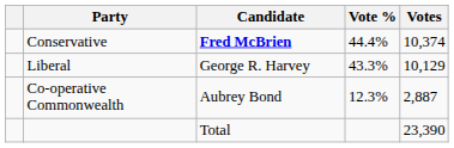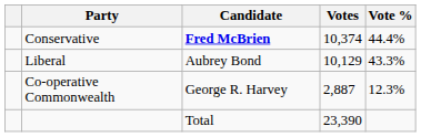 <table class="wikitable">
 <tr>
 <th></th>
 <th scope="col" width="175">Party</th>
 <th scope="col" width="150">Candidate</th>
+<th>Votes</th>
 <th>Vote %</th>
-<th>Votes</th>
 </tr>
 <tr>
 <td>   </td>
 <td>Conservative</td>
 <td><strong><a href='#'>Fred McBrien</a></strong></td>
+<td>10,374</td>
 <td>44.4%</td>
-<td>10,374</td>
 </tr>
 <tr>
 <td>   </td>
 <td>Liberal</td>
-<td>George R. Harvey</td>
+<td>Aubrey Bond</td>
+<td>10,129</td>
 <td>43.3%</td>
-<td>10,129</td>
 </tr>
 <tr>
 <td>   </td>
 <td>Co-operative Commonwealth</td>
-<td>Aubrey Bond</td>
+<td>George R. Harvey</td>
+<td>2,887</td>
 <td>12.3%</td>
-<td>2,887</td>
 </tr>
 <tr |>
 <td></td>
 <td></td>
 <td>Total</td>
+<td>23,390</td>
 <td></td>
-<td>23,390</td>
 </tr>
 </table>
